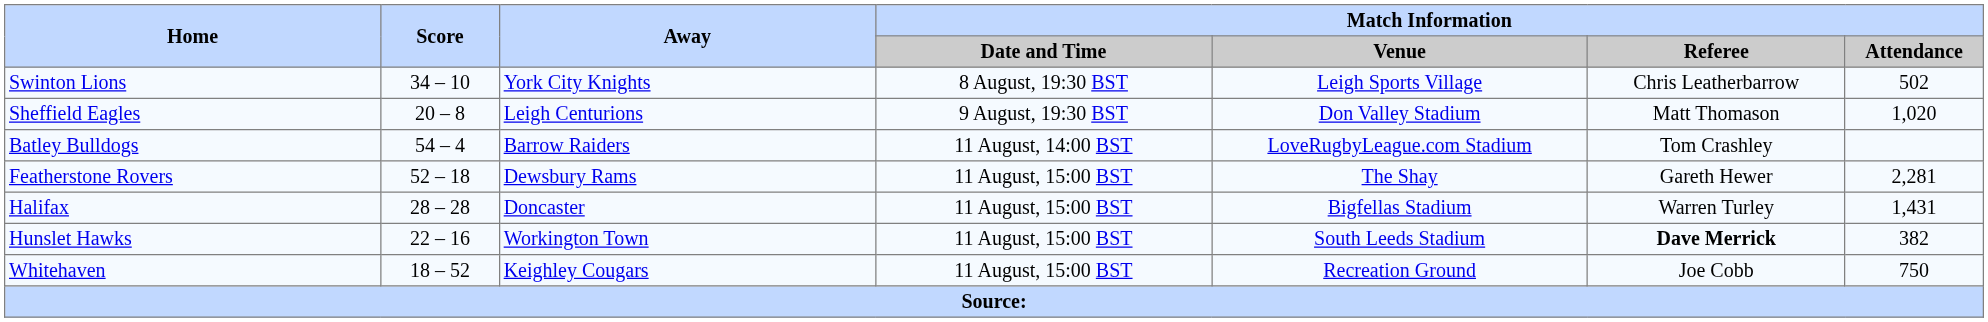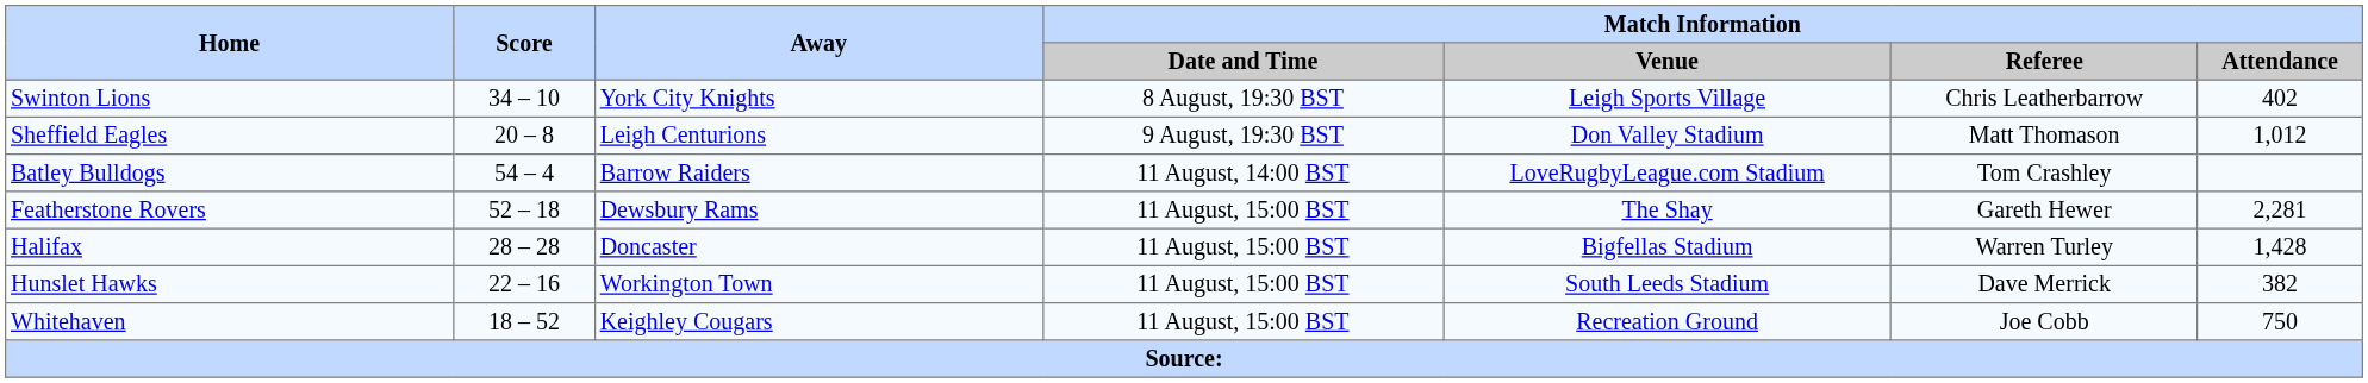 <table border="1" cellpadding="3" cellspacing="0" style="border-collapse:collapse; text-align:center; width:100%;">
 <tr style="background:#c1d8ff;">
 <th rowspan="2" style="width:19%;">Home</th>
 <th rowspan="2" style="width:6%;">Score</th>
 <th rowspan="2" style="width:19%;">Away</th>
 <th colspan=6>Match Information</th>
 </tr>
 <tr style="background:#ccc;">
 <th width=17%>Date and Time</th>
 <th width=19%>Venue</th>
 <th width=13%>Referee</th>
 <th width=7%>Attendance</th>
 </tr>
 <tr style="background:#f5faff;">
 <td align=left> <a href='#'>Swinton Lions</a></td>
 <td>34 – 10</td>
 <td align=left> <a href='#'>York City Knights</a></td>
 <td>8 August, 19:30 <a href='#'>BST</a></td>
 <td><a href='#'>Leigh Sports Village</a></td>
 <td>Chris Leatherbarrow</td>
-<td>502</td>
+<td>402</td>
 </tr>
 <tr style="background:#f5faff;">
 <td align=left> <a href='#'>Sheffield Eagles</a></td>
 <td>20 – 8</td>
 <td align=left> <a href='#'>Leigh Centurions</a></td>
 <td>9 August, 19:30 <a href='#'>BST</a></td>
 <td><a href='#'>Don Valley Stadium</a></td>
 <td>Matt Thomason</td>
-<td>1,020</td>
+<td>1,012</td>
 </tr>
 <tr style="background:#f5faff;">
 <td align=left> <a href='#'>Batley Bulldogs</a></td>
 <td>54 – 4</td>
 <td align=left> <a href='#'>Barrow Raiders</a></td>
 <td>11 August, 14:00 <a href='#'>BST</a></td>
 <td><a href='#'>LoveRugbyLeague.com Stadium</a></td>
 <td>Tom Crashley</td>
 <td></td>
 </tr>
 <tr style="background:#f5faff;">
 <td align=left> <a href='#'>Featherstone Rovers</a></td>
 <td>52 – 18</td>
 <td align=left> <a href='#'>Dewsbury Rams</a></td>
 <td>11 August, 15:00 <a href='#'>BST</a></td>
 <td><a href='#'>The Shay</a></td>
 <td>Gareth Hewer</td>
 <td>2,281</td>
 </tr>
 <tr style="background:#f5faff;">
 <td align=left> <a href='#'>Halifax</a></td>
 <td>28 – 28</td>
 <td align=left> <a href='#'>Doncaster</a></td>
 <td>11 August, 15:00 <a href='#'>BST</a></td>
 <td><a href='#'>Bigfellas Stadium</a></td>
 <td>Warren Turley</td>
-<td>1,431</td>
+<td>1,428</td>
 </tr>
 <tr style="background:#f5faff;">
 <td align=left> <a href='#'>Hunslet Hawks</a></td>
 <td>22 – 16</td>
 <td align=left> <a href='#'>Workington Town</a></td>
 <td>11 August, 15:00 <a href='#'>BST</a></td>
 <td><a href='#'>South Leeds Stadium</a></td>
-<td><strong>Dave Merrick</strong></td>
+<td>Dave Merrick</td>
 <td>382</td>
 </tr>
 <tr style="background:#f5faff;">
 <td align=left> <a href='#'>Whitehaven</a></td>
 <td>18 – 52</td>
 <td align=left> <a href='#'>Keighley Cougars</a></td>
 <td>11 August, 15:00 <a href='#'>BST</a></td>
 <td><a href='#'>Recreation Ground</a></td>
 <td>Joe Cobb</td>
 <td>750</td>
 </tr>
 <tr style="background:#c1d8ff;">
 <th colspan=12>Source:</th>
 </tr>
 </table>
